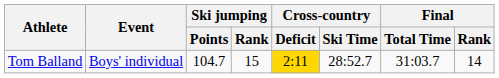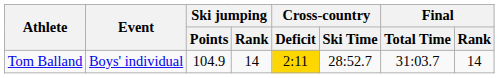 <table class="wikitable">
 <tr>
 <th rowspan="2">Athlete</th>
 <th rowspan="2">Event</th>
 <th colspan="2">Ski jumping</th>
 <th colspan="2">Cross-country</th>
 <th colspan="2">Final</th>
 </tr>
 <tr>
 <th>Points</th>
 <th>Rank</th>
 <th>Deficit</th>
 <th>Ski Time</th>
 <th>Total Time</th>
 <th>Rank</th>
 </tr>
 <tr>
 <td><a href='#'>Tom Balland</a></td>
 <td><a href='#'>Boys' individual</a></td>
-<td align="center">104.7</td>
-<td align="center">15</td>
+<td align="center">104.9</td>
+<td align="center">14</td>
 <td align="center" style="background: gold;">2:11</td>
 <td align="center">28:52.7</td>
 <td align="center">31:03.7</td>
 <td align="center">14</td>
 </tr>
 </table>
